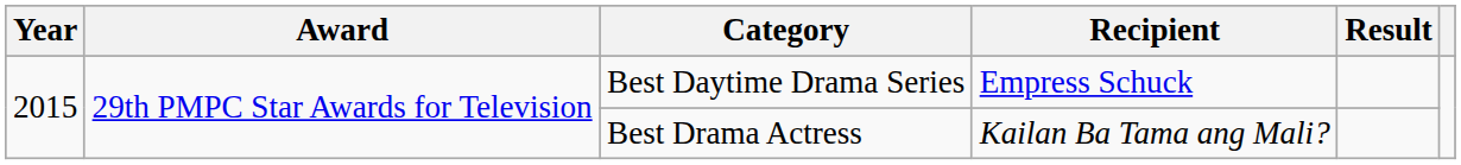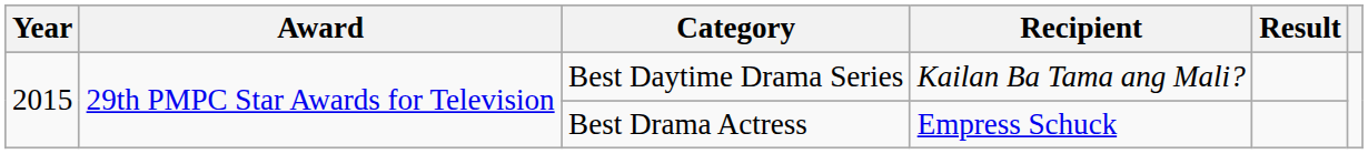 <table class="wikitable">
 <tr>
 <th>Year</th>
 <th>Award</th>
 <th>Category</th>
 <th>Recipient</th>
 <th>Result</th>
 <th></th>
 </tr>
 <tr>
 <td rowspan=2>2015</td>
 <td rowspan=2><a href='#'>29th PMPC Star Awards for Television</a></td>
 <td>Best Daytime Drama Series</td>
-<td><a href='#'>Empress Schuck</a></td>
+<td><em>Kailan Ba Tama ang Mali?</em></td>
 <td></td>
 <td rowspan=2></td>
 </tr>
 <tr>
 <td>Best Drama Actress</td>
-<td><em>Kailan Ba Tama ang Mali?</em></td>
+<td><a href='#'>Empress Schuck</a></td>
 <td></td>
 </tr>
 </table>
